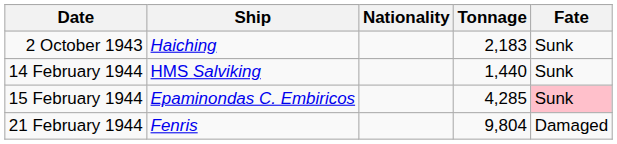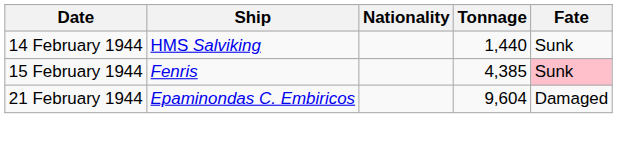 <table class="wikitable sortable" style="margin: 1em auto 1em auto;" style="margin: 1em auto 1em auto;"|->
 <tr>
 <th>Date</th>
 <th>Ship</th>
 <th>Nationality</th>
 <th>Tonnage</th>
 <th>Fate</th>
-</tr>
-<tr>
-<td align="right">2 October 1943</td>
-<td align="left"><em><a href='#'>Haiching</a></em></td>
-<td align="left"></td>
-<td align="right">2,183</td>
-<td align="left">Sunk</td>
 </tr>
 <tr>
 <td align="right">14 February 1944</td>
 <td align="left"><a href='#'>HMS <em>Salviking</em></a></td>
 <td align="left"></td>
 <td align="right">1,440</td>
 <td align="left">Sunk</td>
 </tr>
 <tr>
 <td align="right">15 February 1944</td>
-<td align="left"><em><a href='#'>Epaminondas C. Embiricos</a></em></td>
+<td align="left"><em><a href='#'>Fenris</a></em></td>
 <td align="left"></td>
-<td align="right">4,285</td>
+<td align="right">4,385</td>
 <td align="left" style="background: pink;">Sunk</td>
 </tr>
 <tr>
 <td align="right">21 February 1944</td>
-<td align="left"><em><a href='#'>Fenris</a></em></td>
+<td align="left"><em><a href='#'>Epaminondas C. Embiricos</a></em></td>
 <td align="left"></td>
-<td align="right">9,804</td>
+<td align="right">9,604</td>
 <td align="left">Damaged</td>
 </tr>
 </table>
